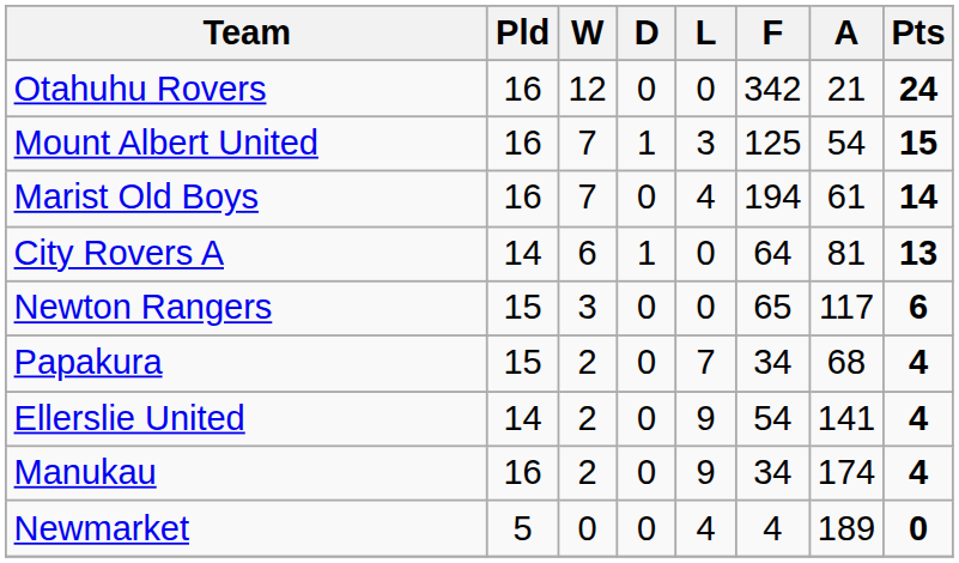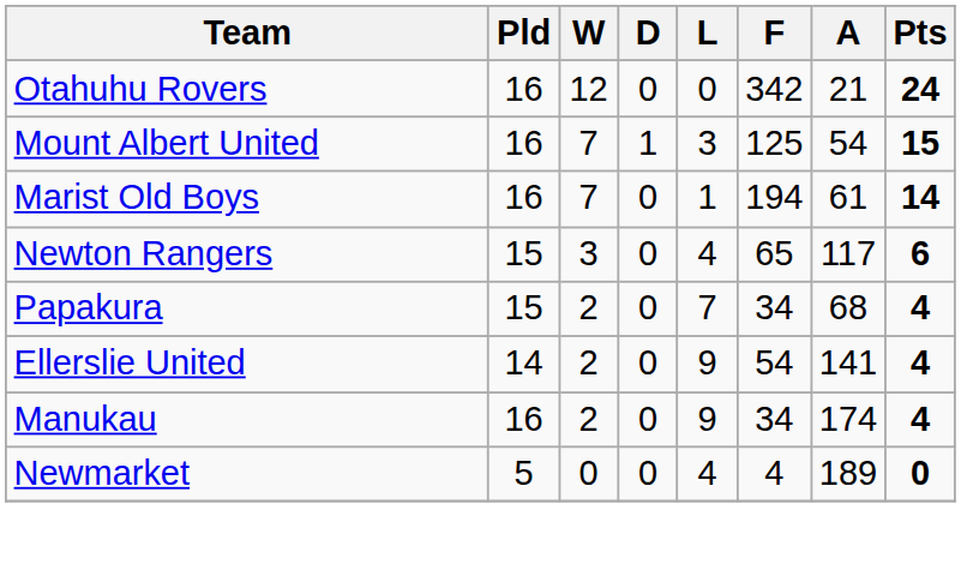 <table class="wikitable" style="text-align:center;">
 <tr>
 <th width=215>Team</th>
 <th width=20 abbr="Played">Pld</th>
 <th width=20 abbr="Won">W</th>
 <th width=20 abbr="Drawn">D</th>
 <th width=20 abbr="Lost">L</th>
 <th width=20 abbr="For">F</th>
 <th width=20 abbr="Against">A</th>
 <th width=20 abbr="Points">Pts</th>
 </tr>
 <tr>
 <td style="text-align:left;"><a href='#'>Otahuhu Rovers</a></td>
 <td>16</td>
 <td>12</td>
 <td>0</td>
 <td>0</td>
 <td>342</td>
 <td>21</td>
 <td><strong>24</strong></td>
 </tr>
 <tr>
 <td style="text-align:left;"><a href='#'>Mount Albert United</a></td>
 <td>16</td>
 <td>7</td>
 <td>1</td>
 <td>3</td>
 <td>125</td>
 <td>54</td>
 <td><strong>15</strong></td>
 </tr>
 <tr>
 <td style="text-align:left;"><a href='#'>Marist Old Boys</a></td>
 <td>16</td>
 <td>7</td>
 <td>0</td>
-<td>4</td>
+<td>1</td>
 <td>194</td>
 <td>61</td>
 <td><strong>14</strong></td>
-</tr>
-<tr>
-<td style="text-align:left;"><a href='#'>City Rovers A</a></td>
-<td>14</td>
-<td>6</td>
-<td>1</td>
-<td>0</td>
-<td>64</td>
-<td>81</td>
-<td><strong>13</strong></td>
 </tr>
 <tr>
 <td style="text-align:left;"><a href='#'>Newton Rangers</a></td>
 <td>15</td>
 <td>3</td>
 <td>0</td>
-<td>0</td>
+<td>4</td>
 <td>65</td>
 <td>117</td>
 <td><strong>6</strong></td>
 </tr>
 <tr>
 <td style="text-align:left;"><a href='#'>Papakura</a></td>
 <td>15</td>
 <td>2</td>
 <td>0</td>
 <td>7</td>
 <td>34</td>
 <td>68</td>
 <td><strong>4</strong></td>
 </tr>
 <tr>
 <td style="text-align:left;"><a href='#'>Ellerslie United</a></td>
 <td>14</td>
 <td>2</td>
 <td>0</td>
 <td>9</td>
 <td>54</td>
 <td>141</td>
 <td><strong>4</strong></td>
 </tr>
 <tr>
 <td style="text-align:left;"><a href='#'>Manukau</a></td>
 <td>16</td>
 <td>2</td>
 <td>0</td>
 <td>9</td>
 <td>34</td>
 <td>174</td>
 <td><strong>4</strong></td>
 </tr>
 <tr>
 <td style="text-align:left;"><a href='#'>Newmarket</a></td>
 <td>5</td>
 <td>0</td>
 <td>0</td>
 <td>4</td>
 <td>4</td>
 <td>189</td>
 <td><strong>0</strong></td>
 </tr>
 <tr>
 </tr>
 </table>
